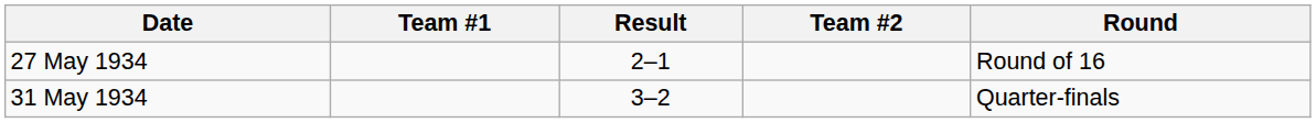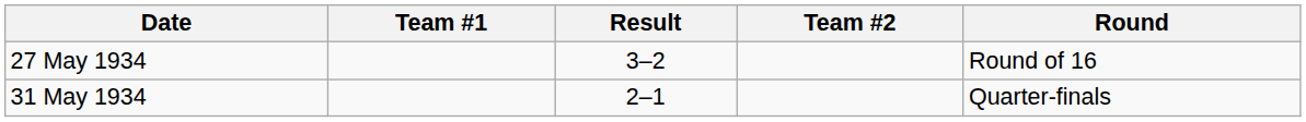 <table class="wikitable" style="text-align: left;" width="100%">
 <tr>
 <th>Date</th>
 <th>Team #1</th>
 <th>Result</th>
 <th>Team #2</th>
 <th>Round</th>
 </tr>
 <tr>
 <td>27 May 1934</td>
 <td></td>
-<td style="text-align:center;">2–1</td>
+<td style="text-align:center;">3–2</td>
 <td></td>
 <td>Round of 16</td>
 </tr>
 <tr>
 <td>31 May 1934</td>
 <td></td>
-<td style="text-align:center;">3–2</td>
+<td style="text-align:center;">2–1</td>
 <td></td>
 <td>Quarter-finals</td>
 </tr>
 </table>
